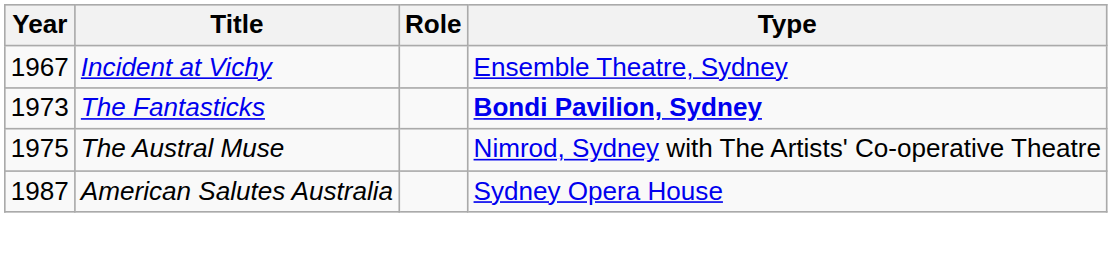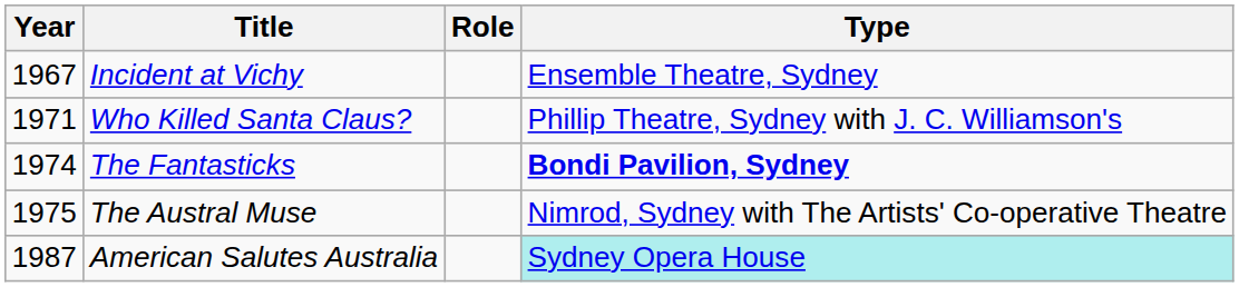 <table class="wikitable">
 <tr>
 <th>Year</th>
 <th>Title</th>
 <th>Role</th>
 <th>Type</th>
 </tr>
 <tr>
 <td>1967</td>
 <td><em><a href='#'>Incident at Vichy</a></em></td>
 <td></td>
 <td><a href='#'>Ensemble Theatre, Sydney</a></td>
 </tr>
 <tr>
-<td>1973</td>
+<td>1971</td>
+<td><em><a href='#'>Who Killed Santa Claus?</a></em></td>
+<td></td>
+<td><a href='#'>Phillip Theatre, Sydney</a> with <a href='#'>J. C. Williamson's</a></td>
+</tr>
+<tr>
+<td>1974</td>
 <td><em><a href='#'>The Fantasticks</a></em></td>
 <td></td>
 <td><strong><a href='#'>Bondi Pavilion, Sydney</a></strong></td>
 </tr>
 <tr>
 <td>1975</td>
 <td><em>The Austral Muse</em></td>
 <td></td>
 <td><a href='#'>Nimrod, Sydney</a> with The Artists' Co-operative Theatre</td>
 </tr>
 <tr>
 <td>1987</td>
 <td><em>American Salutes Australia</em></td>
 <td></td>
-<td><a href='#'>Sydney Opera House</a></td>
+<td style="background: paleturquoise;"><a href='#'>Sydney Opera House</a></td>
 </tr>
 </table>
